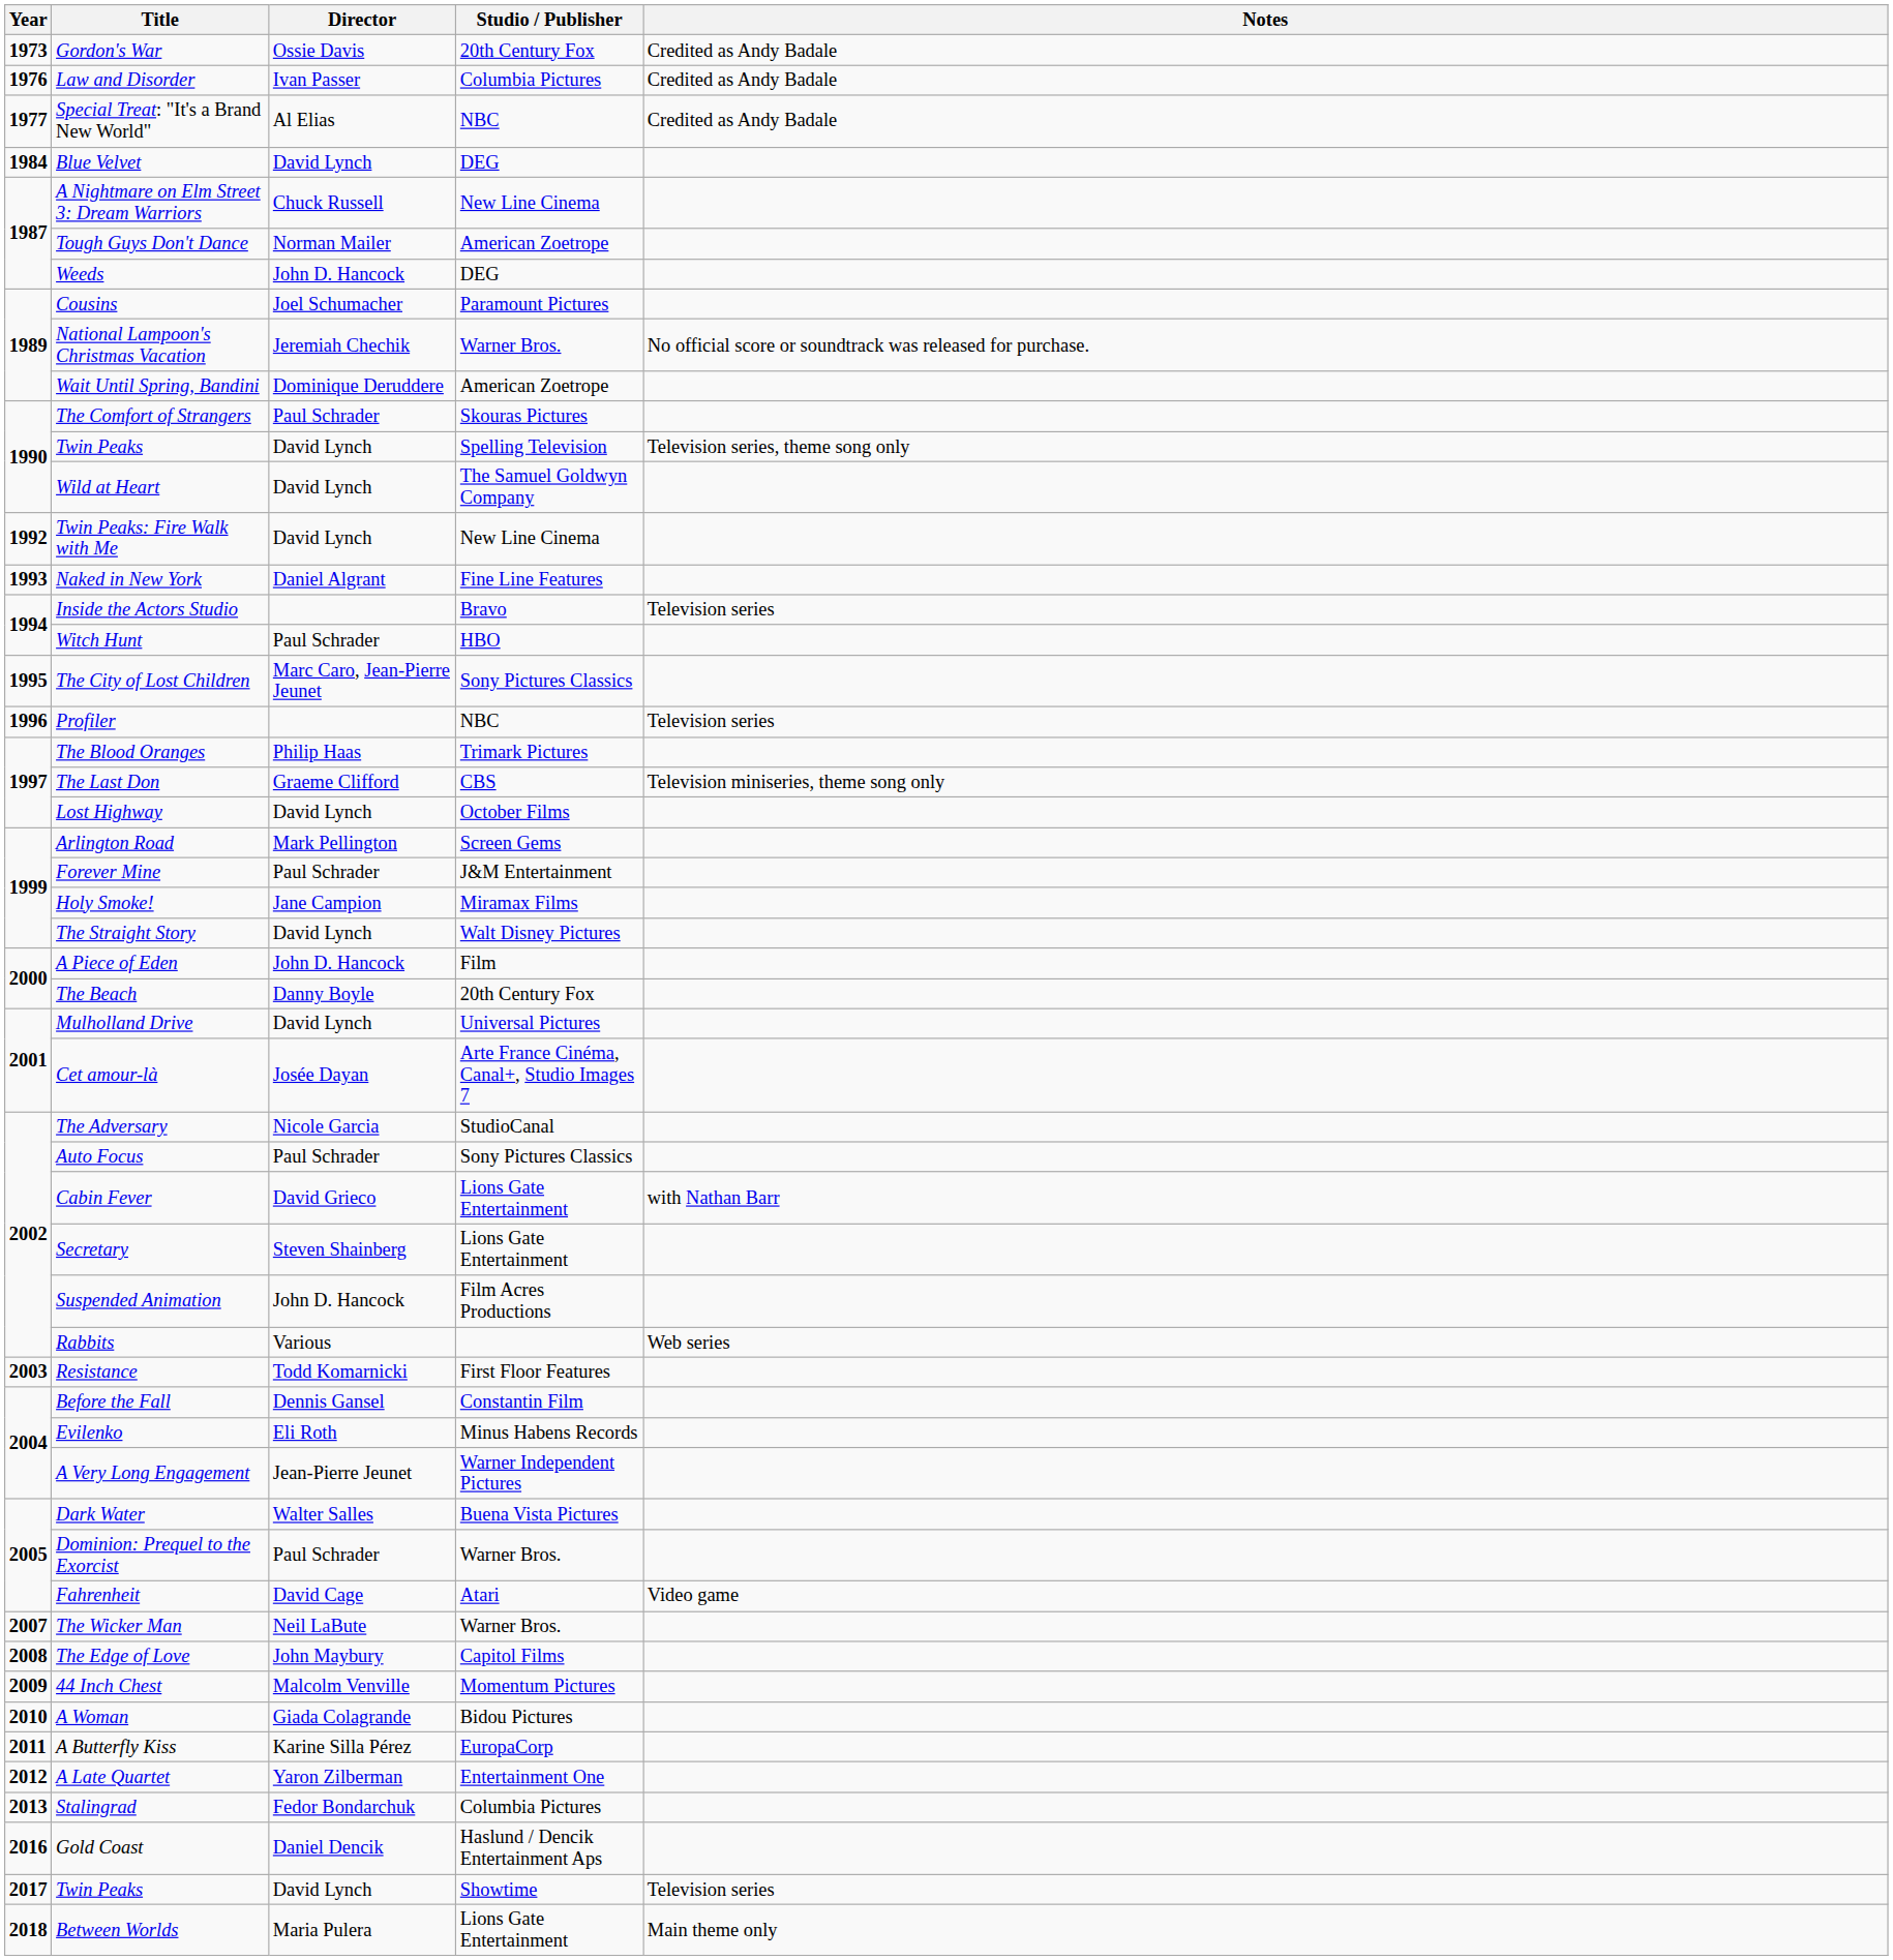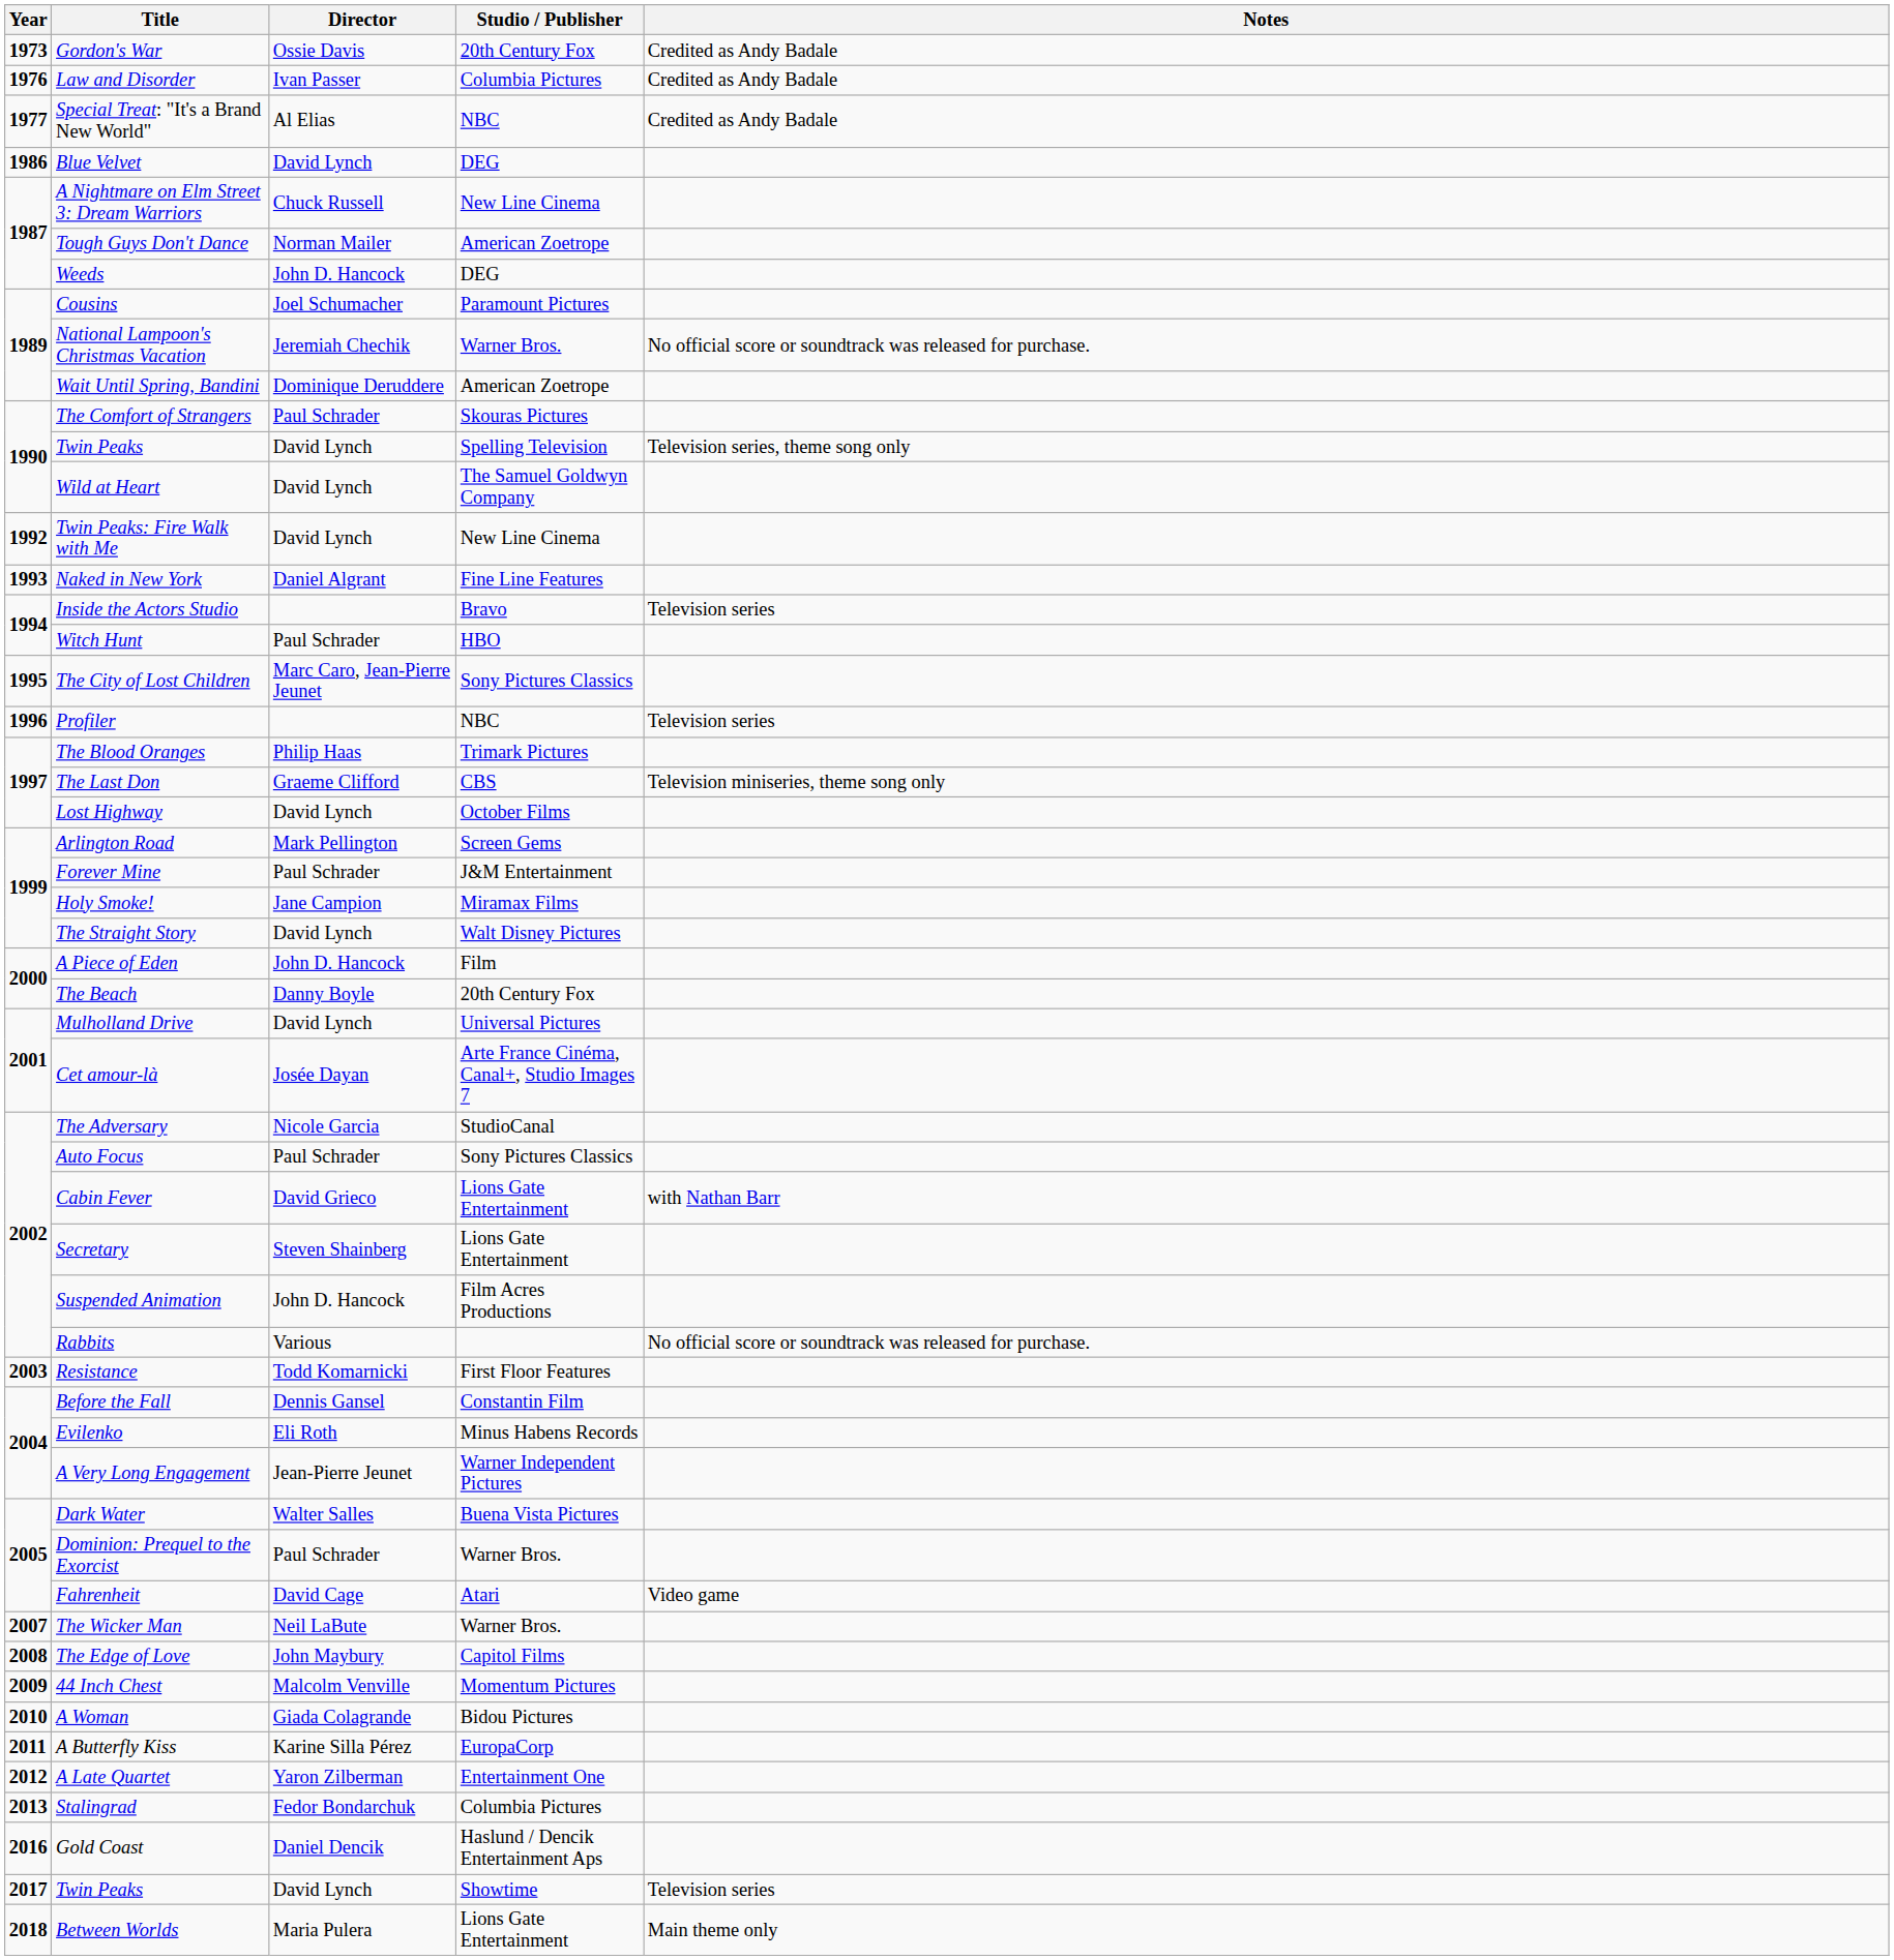 <table class="wikitable sortable" width=100%>
 <tr>
 <th width="30">Year</th>
 <th width="175">Title</th>
 <th width="150">Director</th>
 <th width="150">Studio / Publisher</th>
 <th>Notes</th>
 </tr>
 <tr>
 <td><strong>1973</strong></td>
 <td><em><a href='#'>Gordon's War</a></em></td>
 <td><a href='#'>Ossie Davis</a></td>
 <td><a href='#'>20th Century Fox</a></td>
 <td>Credited as Andy Badale</td>
 </tr>
 <tr>
 <td><strong>1976</strong></td>
 <td><em><a href='#'>Law and Disorder</a></em></td>
 <td><a href='#'>Ivan Passer</a></td>
 <td><a href='#'>Columbia Pictures</a></td>
 <td>Credited as Andy Badale</td>
 </tr>
 <tr>
 <td><strong>1977</strong></td>
 <td><em><a href='#'>Special Treat</a></em>: "It's a Brand New World"</td>
 <td>Al Elias</td>
 <td><a href='#'>NBC</a></td>
 <td>Credited as Andy Badale</td>
 </tr>
 <tr>
-<td><strong>1984</strong></td>
+<td><strong>1986</strong></td>
 <td><em><a href='#'>Blue Velvet</a></em></td>
 <td><a href='#'>David Lynch</a></td>
 <td><a href='#'>DEG</a></td>
 <td></td>
 </tr>
 <tr>
 <td rowspan="3"><strong>1987</strong></td>
 <td><em><a href='#'>A Nightmare on Elm Street 3: Dream Warriors</a></em></td>
 <td><a href='#'>Chuck Russell</a></td>
 <td><a href='#'>New Line Cinema</a></td>
 <td></td>
 </tr>
 <tr>
 <td><em><a href='#'>Tough Guys Don't Dance</a></em></td>
 <td><a href='#'>Norman Mailer</a></td>
 <td><a href='#'>American Zoetrope</a></td>
 <td></td>
 </tr>
 <tr>
 <td><em><a href='#'>Weeds</a></em></td>
 <td><a href='#'>John D. Hancock</a></td>
 <td>DEG</td>
 <td></td>
 </tr>
 <tr>
 <td rowspan="3"><strong>1989</strong></td>
 <td><em><a href='#'>Cousins</a></em></td>
 <td><a href='#'>Joel Schumacher</a></td>
 <td><a href='#'>Paramount Pictures</a></td>
 <td></td>
 </tr>
 <tr>
 <td><em><a href='#'>National Lampoon's Christmas Vacation</a></em></td>
 <td><a href='#'>Jeremiah Chechik</a></td>
 <td><a href='#'>Warner Bros.</a></td>
 <td>No official score or soundtrack was released for purchase.</td>
 </tr>
 <tr>
 <td><em><a href='#'>Wait Until Spring, Bandini</a></em></td>
 <td><a href='#'>Dominique Deruddere</a></td>
 <td>American Zoetrope</td>
 <td></td>
 </tr>
 <tr>
 <td rowspan="3"><strong>1990</strong></td>
 <td><em><a href='#'>The Comfort of Strangers</a></em></td>
 <td><a href='#'>Paul Schrader</a></td>
 <td><a href='#'>Skouras Pictures</a></td>
 <td></td>
 </tr>
 <tr>
 <td><em><a href='#'>Twin Peaks</a></em></td>
 <td>David Lynch</td>
 <td><a href='#'>Spelling Television</a></td>
 <td>Television series, theme song only</td>
 </tr>
 <tr>
 <td><em><a href='#'>Wild at Heart</a></em></td>
 <td>David Lynch</td>
 <td><a href='#'>The Samuel Goldwyn Company</a></td>
 <td></td>
 </tr>
 <tr>
 <td><strong>1992</strong></td>
 <td><em><a href='#'>Twin Peaks: Fire Walk with Me</a></em></td>
 <td>David Lynch</td>
 <td>New Line Cinema</td>
 <td></td>
 </tr>
 <tr>
 <td><strong>1993</strong></td>
 <td><em><a href='#'>Naked in New York</a></em></td>
 <td><a href='#'>Daniel Algrant</a></td>
 <td><a href='#'>Fine Line Features</a></td>
 <td></td>
 </tr>
 <tr>
 <td rowspan="2"><strong>1994</strong></td>
 <td><em><a href='#'>Inside the Actors Studio</a></em></td>
 <td></td>
 <td><a href='#'>Bravo</a></td>
 <td>Television series</td>
 </tr>
 <tr>
 <td><em><a href='#'>Witch Hunt</a></em></td>
 <td>Paul Schrader</td>
 <td><a href='#'>HBO</a></td>
 <td></td>
 </tr>
 <tr>
 <td><strong>1995</strong></td>
 <td><em><a href='#'>The City of Lost Children</a></em></td>
 <td><a href='#'>Marc Caro</a>, <a href='#'>Jean-Pierre Jeunet</a></td>
 <td><a href='#'>Sony Pictures Classics</a></td>
 <td></td>
 </tr>
 <tr>
 <td><strong>1996</strong></td>
 <td><em><a href='#'>Profiler</a></em></td>
 <td></td>
 <td>NBC</td>
 <td>Television series</td>
 </tr>
 <tr>
 <td rowspan="3"><strong>1997</strong></td>
 <td><em><a href='#'>The Blood Oranges</a></em></td>
 <td><a href='#'>Philip Haas</a></td>
 <td><a href='#'>Trimark Pictures</a></td>
 <td></td>
 </tr>
 <tr>
 <td><em><a href='#'>The Last Don</a></em></td>
 <td><a href='#'>Graeme Clifford</a></td>
 <td><a href='#'>CBS</a></td>
 <td>Television miniseries, theme song only</td>
 </tr>
 <tr>
 <td><em><a href='#'>Lost Highway</a></em></td>
 <td>David Lynch</td>
 <td><a href='#'>October Films</a></td>
 <td></td>
 </tr>
 <tr>
 <td rowspan="4"><strong>1999</strong></td>
 <td><em><a href='#'>Arlington Road</a></em></td>
 <td><a href='#'>Mark Pellington</a></td>
 <td><a href='#'>Screen Gems</a></td>
 <td></td>
 </tr>
 <tr>
 <td><em><a href='#'>Forever Mine</a></em></td>
 <td>Paul Schrader</td>
 <td>J&M Entertainment</td>
 <td></td>
 </tr>
 <tr>
 <td><em><a href='#'>Holy Smoke!</a></em></td>
 <td><a href='#'>Jane Campion</a></td>
 <td><a href='#'>Miramax Films</a></td>
 <td></td>
 </tr>
 <tr>
 <td><em><a href='#'>The Straight Story</a></em></td>
 <td>David Lynch</td>
 <td><a href='#'>Walt Disney Pictures</a></td>
 <td></td>
 </tr>
 <tr>
 <td rowspan="2"><strong>2000</strong></td>
 <td><em><a href='#'>A Piece of Eden</a></em></td>
 <td><a href='#'>John D. Hancock</a></td>
 <td>Film</td>
 <td></td>
 </tr>
 <tr>
 <td><em><a href='#'>The Beach</a></em></td>
 <td><a href='#'>Danny Boyle</a></td>
 <td>20th Century Fox</td>
 <td></td>
 </tr>
 <tr>
 <td rowspan="2"><strong>2001</strong></td>
 <td><em><a href='#'>Mulholland Drive</a></em></td>
 <td>David Lynch</td>
 <td><a href='#'>Universal Pictures</a></td>
 <td></td>
 </tr>
 <tr>
 <td><em><a href='#'>Cet amour-là</a></em></td>
 <td><a href='#'>Josée Dayan</a></td>
 <td><a href='#'>Arte France Cinéma</a>, <a href='#'>Canal+</a>, <a href='#'>Studio Images 7</a></td>
 <td></td>
 </tr>
 <tr>
 <td rowspan="6"><strong>2002</strong></td>
 <td><em><a href='#'>The Adversary</a></em></td>
 <td><a href='#'>Nicole Garcia</a></td>
 <td>StudioCanal</td>
 <td></td>
 </tr>
 <tr>
 <td><em><a href='#'>Auto Focus</a></em></td>
 <td>Paul Schrader</td>
 <td>Sony Pictures Classics</td>
 <td></td>
 </tr>
 <tr>
 <td><em><a href='#'>Cabin Fever</a></em></td>
 <td><a href='#'>David Grieco</a></td>
 <td><a href='#'>Lions Gate Entertainment</a></td>
 <td>with <a href='#'>Nathan Barr</a></td>
 </tr>
 <tr>
 <td><em><a href='#'>Secretary</a></em></td>
 <td><a href='#'>Steven Shainberg</a></td>
 <td>Lions Gate Entertainment</td>
 <td></td>
 </tr>
 <tr>
 <td><em><a href='#'>Suspended Animation</a></em></td>
 <td>John D. Hancock</td>
 <td>Film Acres Productions</td>
 <td></td>
 </tr>
 <tr>
 <td><em><a href='#'>Rabbits</a></em></td>
 <td>Various</td>
 <td></td>
-<td>Web series</td>
+<td>No official score or soundtrack was released for purchase.</td>
 </tr>
 <tr>
 <td><strong>2003</strong></td>
 <td><em><a href='#'>Resistance</a></em></td>
 <td><a href='#'>Todd Komarnicki</a></td>
 <td>First Floor Features</td>
 <td></td>
 </tr>
 <tr>
 <td rowspan="3"><strong>2004</strong></td>
 <td><em><a href='#'>Before the Fall</a></em></td>
 <td><a href='#'>Dennis Gansel</a></td>
 <td><a href='#'>Constantin Film</a></td>
 <td></td>
 </tr>
 <tr>
 <td><em><a href='#'>Evilenko</a></em></td>
 <td><a href='#'>Eli Roth</a></td>
 <td>Minus Habens Records</td>
 <td></td>
 </tr>
 <tr>
 <td><em><a href='#'>A Very Long Engagement</a></em></td>
 <td>Jean-Pierre Jeunet</td>
 <td><a href='#'>Warner Independent Pictures</a></td>
 <td></td>
 </tr>
 <tr>
 <td rowspan="3"><strong>2005</strong></td>
 <td><em><a href='#'>Dark Water</a></em></td>
 <td><a href='#'>Walter Salles</a></td>
 <td><a href='#'>Buena Vista Pictures</a></td>
 <td></td>
 </tr>
 <tr>
 <td><em><a href='#'>Dominion: Prequel to the Exorcist</a></em></td>
 <td>Paul Schrader</td>
 <td>Warner Bros.</td>
 <td></td>
 </tr>
 <tr>
 <td><em><a href='#'>Fahrenheit</a></em></td>
 <td><a href='#'>David Cage</a></td>
 <td><a href='#'>Atari</a></td>
 <td>Video game</td>
 </tr>
 <tr>
 <td><strong>2007</strong></td>
 <td><em><a href='#'>The Wicker Man</a></em></td>
 <td><a href='#'>Neil LaBute</a></td>
 <td>Warner Bros.</td>
 <td></td>
 </tr>
 <tr>
 <td><strong>2008</strong></td>
 <td><em><a href='#'>The Edge of Love</a></em></td>
 <td><a href='#'>John Maybury</a></td>
 <td><a href='#'>Capitol Films</a></td>
 <td></td>
 </tr>
 <tr>
 <td><strong>2009</strong></td>
 <td><em><a href='#'>44 Inch Chest</a></em></td>
 <td><a href='#'>Malcolm Venville</a></td>
 <td><a href='#'>Momentum Pictures</a></td>
 <td></td>
 </tr>
 <tr>
 <td><strong>2010</strong></td>
 <td><em><a href='#'>A Woman</a></em></td>
 <td><a href='#'>Giada Colagrande</a></td>
 <td>Bidou Pictures</td>
 <td></td>
 </tr>
 <tr>
 <td><strong>2011</strong></td>
 <td><em>A Butterfly Kiss</em></td>
 <td>Karine Silla Pérez</td>
 <td><a href='#'>EuropaCorp</a></td>
 <td></td>
 </tr>
 <tr>
 <td><strong>2012</strong></td>
 <td><em><a href='#'>A Late Quartet</a></em></td>
 <td><a href='#'>Yaron Zilberman</a></td>
 <td><a href='#'>Entertainment One</a></td>
 <td></td>
 </tr>
 <tr>
 <td><strong>2013</strong></td>
 <td><em><a href='#'>Stalingrad</a></em></td>
 <td><a href='#'>Fedor Bondarchuk</a></td>
 <td>Columbia Pictures</td>
 <td></td>
 </tr>
 <tr>
 <td><strong>2016</strong></td>
 <td><em>Gold Coast</em></td>
 <td><a href='#'>Daniel Dencik</a></td>
 <td>Haslund / Dencik Entertainment Aps</td>
 <td></td>
 </tr>
 <tr>
 <td><strong>2017</strong></td>
 <td><em><a href='#'>Twin Peaks</a></em></td>
 <td>David Lynch</td>
 <td><a href='#'>Showtime</a></td>
 <td>Television series</td>
 </tr>
 <tr>
 <td><strong>2018</strong></td>
 <td><em><a href='#'>Between Worlds</a></em></td>
 <td>Maria Pulera</td>
 <td>Lions Gate Entertainment</td>
 <td>Main theme only</td>
 </tr>
 </table>
